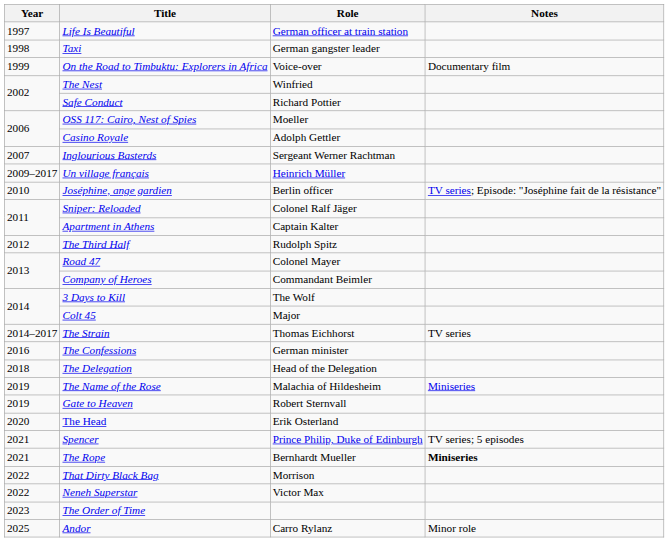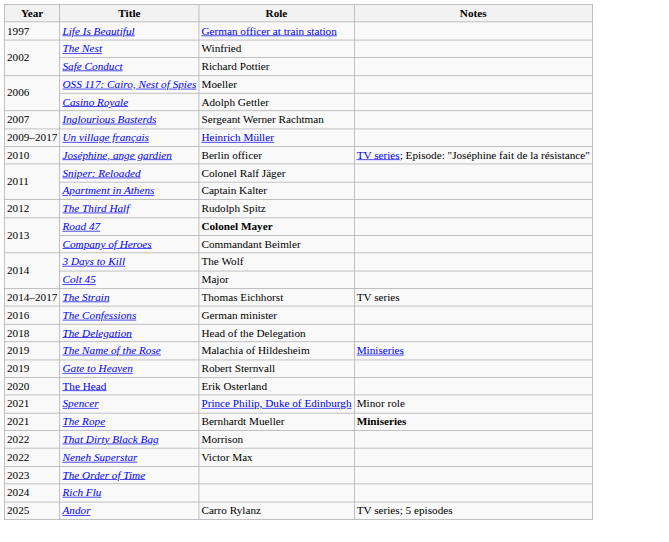 <table class="wikitable sortable">
 <tr>
 <th>Year</th>
 <th>Title</th>
 <th>Role</th>
 <th class="unsortable">Notes</th>
 </tr>
 <tr>
 <td>1997</td>
 <td><em><a href='#'>Life Is Beautiful</a></em></td>
 <td><a href='#'>German officer at train station</a></td>
 <td></td>
-</tr>
-<tr>
-<td>1998</td>
-<td><em><a href='#'>Taxi</a></em></td>
-<td>German gangster leader</td>
-<td></td>
-</tr>
-<tr>
-<td>1999</td>
-<td><em><a href='#'>On the Road to Timbuktu: Explorers in Africa</a></em></td>
-<td>Voice-over</td>
-<td>Documentary film</td>
 </tr>
 <tr>
 <td rowspan="2">2002</td>
 <td><em><a href='#'>The Nest</a></em></td>
 <td>Winfried</td>
 <td></td>
 </tr>
 <tr>
 <td><em><a href='#'>Safe Conduct</a></em></td>
 <td>Richard Pottier</td>
 <td></td>
 </tr>
 <tr>
 <td rowspan="2">2006</td>
 <td><em><a href='#'>OSS 117: Cairo, Nest of Spies</a></em></td>
 <td>Moeller</td>
 <td></td>
 </tr>
 <tr>
 <td><em><a href='#'>Casino Royale</a></em></td>
 <td>Adolph Gettler</td>
 <td></td>
 </tr>
 <tr>
 <td>2007</td>
 <td><em><a href='#'>Inglourious Basterds</a></em></td>
 <td>Sergeant Werner Rachtman</td>
 <td></td>
 </tr>
 <tr>
 <td>2009–2017</td>
 <td><em><a href='#'>Un village français</a></em></td>
 <td><a href='#'>Heinrich Müller</a></td>
 <td></td>
 </tr>
 <tr>
 <td>2010</td>
 <td><em><a href='#'>Joséphine, ange gardien</a></em></td>
 <td>Berlin officer</td>
 <td><a href='#'>TV series</a>; Episode: "Joséphine fait de la résistance"</td>
 </tr>
 <tr>
 <td rowspan="2">2011</td>
 <td><em><a href='#'>Sniper: Reloaded</a></em></td>
 <td>Colonel Ralf Jäger</td>
 <td></td>
 </tr>
 <tr>
 <td><em><a href='#'>Apartment in Athens</a></em></td>
 <td>Captain Kalter</td>
 <td></td>
 </tr>
 <tr>
 <td>2012</td>
 <td><em><a href='#'>The Third Half</a></em></td>
 <td>Rudolph Spitz</td>
 <td></td>
 </tr>
 <tr>
 <td rowspan="2">2013</td>
 <td><em><a href='#'>Road 47</a></em></td>
-<td>Colonel Mayer</td>
+<td><strong>Colonel Mayer</strong></td>
 <td></td>
 </tr>
 <tr>
 <td><em><a href='#'>Company of Heroes</a></em></td>
 <td>Commandant Beimler</td>
 <td></td>
 </tr>
 <tr>
 <td rowspan="2">2014</td>
 <td><em><a href='#'>3 Days to Kill</a></em></td>
 <td>The Wolf</td>
 <td></td>
 </tr>
 <tr>
 <td><em><a href='#'>Colt 45</a></em></td>
 <td>Major</td>
 <td></td>
 </tr>
 <tr>
 <td>2014–2017</td>
 <td><em><a href='#'>The Strain</a></em></td>
 <td>Thomas Eichhorst</td>
 <td>TV series</td>
 </tr>
 <tr>
 <td>2016</td>
 <td><em><a href='#'>The Confessions</a></em></td>
 <td>German minister</td>
 <td></td>
 </tr>
 <tr>
 <td>2018</td>
 <td><em><a href='#'>The Delegation</a></em></td>
 <td>Head of the Delegation</td>
 <td></td>
 </tr>
 <tr>
 <td>2019</td>
 <td><em><a href='#'>The Name of the Rose</a></em></td>
 <td>Malachia of Hildesheim</td>
 <td><a href='#'>Miniseries</a></td>
 </tr>
 <tr>
 <td>2019</td>
 <td><em><a href='#'>Gate to Heaven</a></em></td>
 <td>Robert Sternvall</td>
 <td></td>
 </tr>
 <tr>
 <td>2020</td>
 <td><a href='#'>The Head</a></td>
 <td>Erik Osterland</td>
 <td></td>
 </tr>
 <tr>
 <td>2021</td>
 <td><em><a href='#'>Spencer</a></em></td>
 <td><a href='#'>Prince Philip, Duke of Edinburgh</a></td>
-<td>TV series; 5 episodes</td>
+<td>Minor role</td>
 </tr>
 <tr>
 <td>2021</td>
 <td><em><a href='#'>The Rope</a></em></td>
 <td>Bernhardt Mueller</td>
 <td><strong>Miniseries</strong></td>
 </tr>
 <tr>
 <td>2022</td>
 <td><em><a href='#'>That Dirty Black Bag</a></em></td>
 <td>Morrison</td>
 <td></td>
 </tr>
 <tr>
 <td>2022</td>
 <td><em><a href='#'>Neneh Superstar</a></em></td>
 <td>Victor Max</td>
 <td></td>
 </tr>
 <tr>
 <td>2023</td>
 <td><em><a href='#'>The Order of Time</a></em></td>
 <td></td>
 <td></td>
 </tr>
 <tr>
+<td>2024</td>
+<td><em><a href='#'>Rich Flu</a></em></td>
+<td></td>
+<td></td>
+</tr>
+<tr>
 <td>2025</td>
 <td><a href='#'><em>Andor</em></a></td>
 <td>Carro Rylanz</td>
-<td>Minor role</td>
+<td>TV series; 5 episodes</td>
 </tr>
 </table>
